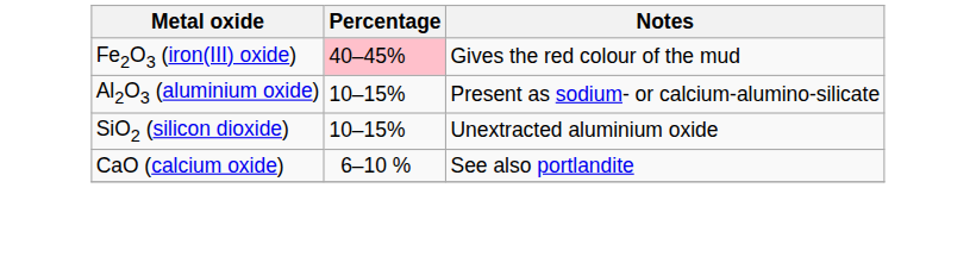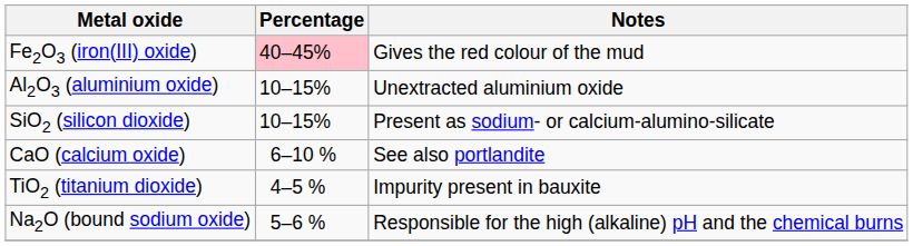 <table class="wikitable" style="margin: 1em auto;">
 <tr>
 <th>Metal oxide</th>
 <th>Percentage</th>
 <th>Notes</th>
 </tr>
 <tr>
 <td>Fe<sub>2</sub>O<sub>3</sub> (<a href='#'>iron(III) oxide</a>)</td>
 <td style="background: pink;">40–45%</td>
 <td>Gives the red colour of the mud</td>
 </tr>
 <tr>
 <td>Al<sub>2</sub>O<sub>3</sub> (<a href='#'>aluminium oxide</a>)</td>
 <td>10–15%</td>
-<td>Present as <a href='#'>sodium</a>- or calcium-alumino-silicate</td>
+<td>Unextracted aluminium oxide</td>
 </tr>
 <tr>
 <td>SiO<sub>2</sub> (<a href='#'>silicon dioxide</a>)</td>
 <td>10–15%</td>
-<td>Unextracted aluminium oxide</td>
+<td>Present as <a href='#'>sodium</a>- or calcium-alumino-silicate</td>
 </tr>
 <tr>
 <td>CaO (<a href='#'>calcium oxide</a>)</td>
 <td>  6–10 %</td>
 <td>See also <a href='#'>portlandite</a></td>
 </tr>
 <tr>
+<td>TiO<sub>2</sub> (<a href='#'>titanium dioxide</a>)</td>
+<td>  4–5 %</td>
+<td>Impurity present in bauxite</td>
+</tr>
+<tr>
+<td>Na<sub>2</sub>O (bound <a href='#'>sodium oxide</a>)</td>
+<td>  5–6 %</td>
+<td>Responsible for the high (alkaline) <a href='#'>pH</a> and the <a href='#'>chemical burns</a></td>
+</tr>
+<tr>
 </tr>
 </table>
